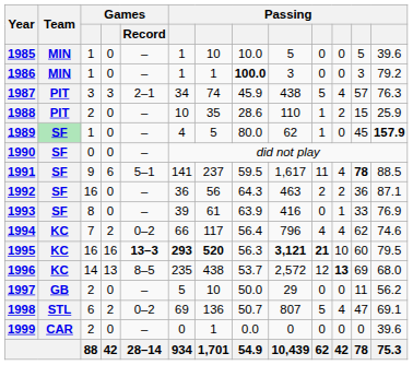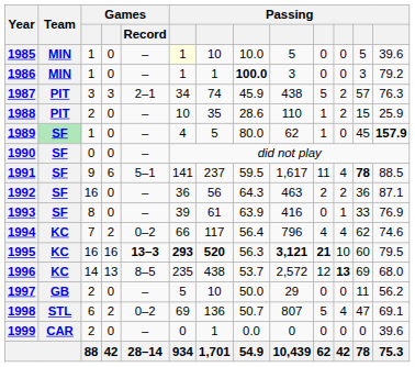 <table class= "wikitable" style="text-align:center;">
 <tr>
 <th rowspan="2">Year</th>
 <th rowspan="2">Team</th>
 <th colspan="3">Games</th>
 <th colspan="8">Passing</th>
 </tr>
 <tr>
 <th></th>
 <th></th>
 <th>Record</th>
 <th></th>
 <th></th>
 <th></th>
 <th></th>
 <th></th>
 <th></th>
 <th></th>
 <th></th>
 </tr>
 <tr>
 <th><a href='#'>1985</a></th>
 <th><a href='#'>MIN</a></th>
 <td>1</td>
 <td>0</td>
 <td>–</td>
-<td>1</td>
+<td style="background: lightyellow;">1</td>
 <td>10</td>
 <td>10.0</td>
 <td>5</td>
 <td>0</td>
 <td>0</td>
 <td>5</td>
 <td>39.6</td>
 </tr>
 <tr>
 <th><a href='#'>1986</a></th>
 <th><a href='#'>MIN</a></th>
 <td>1</td>
 <td>0</td>
 <td>–</td>
 <td>1</td>
 <td>1</td>
 <td><strong>100.0</strong></td>
 <td>3</td>
 <td>0</td>
 <td>0</td>
 <td>3</td>
 <td>79.2</td>
 </tr>
 <tr>
 <th><a href='#'>1987</a></th>
 <th><a href='#'>PIT</a></th>
 <td>3</td>
 <td>3</td>
 <td>2–1</td>
 <td>34</td>
 <td>74</td>
 <td>45.9</td>
 <td>438</td>
 <td>5</td>
-<td>4</td>
+<td>2</td>
 <td>57</td>
 <td>76.3</td>
 </tr>
 <tr>
 <th><a href='#'>1988</a></th>
 <th><a href='#'>PIT</a></th>
 <td>2</td>
 <td>0</td>
 <td>–</td>
 <td>10</td>
 <td>35</td>
 <td>28.6</td>
 <td>110</td>
 <td>1</td>
 <td>2</td>
 <td>15</td>
 <td>25.9</td>
 </tr>
 <tr>
 <th><a href='#'>1989</a></th>
 <th style="background:#afe6ba; width:3em;"><a href='#'>SF</a></th>
 <td>1</td>
 <td>0</td>
 <td>–</td>
 <td>4</td>
 <td>5</td>
 <td>80.0</td>
 <td>62</td>
 <td>1</td>
 <td>0</td>
 <td>45</td>
 <td><strong>157.9</strong></td>
 </tr>
 <tr>
 <th><a href='#'>1990</a></th>
 <th><a href='#'>SF</a></th>
 <td>0</td>
 <td>0</td>
 <td>–</td>
 <td colspan="8"><em>did not play</em></td>
 </tr>
 <tr>
 <th><a href='#'>1991</a></th>
 <th><a href='#'>SF</a></th>
 <td>9</td>
 <td>6</td>
 <td>5–1</td>
 <td>141</td>
 <td>237</td>
 <td>59.5</td>
 <td>1,617</td>
 <td>11</td>
 <td>4</td>
 <td><strong>78</strong></td>
 <td>88.5</td>
 </tr>
 <tr>
 <th><a href='#'>1992</a></th>
 <th><a href='#'>SF</a></th>
 <td>16</td>
 <td>0</td>
 <td>–</td>
 <td>36</td>
 <td>56</td>
 <td>64.3</td>
 <td>463</td>
 <td>2</td>
 <td>2</td>
 <td>36</td>
 <td>87.1</td>
 </tr>
 <tr>
 <th><a href='#'>1993</a></th>
 <th><a href='#'>SF</a></th>
 <td>8</td>
 <td>0</td>
 <td>–</td>
 <td>39</td>
 <td>61</td>
 <td>63.9</td>
 <td>416</td>
 <td>0</td>
 <td>1</td>
 <td>33</td>
 <td>76.9</td>
 </tr>
 <tr>
 <th><a href='#'>1994</a></th>
 <th><a href='#'>KC</a></th>
 <td>7</td>
 <td>2</td>
 <td>0–2</td>
 <td>66</td>
 <td>117</td>
 <td>56.4</td>
 <td>796</td>
 <td>4</td>
 <td>4</td>
 <td>62</td>
 <td>74.6</td>
 </tr>
 <tr>
 <th><a href='#'>1995</a></th>
 <th><a href='#'>KC</a></th>
 <td>16</td>
 <td>16</td>
 <td><strong>13–3</strong></td>
 <td><strong>293</strong></td>
 <td><strong>520</strong></td>
 <td>56.3</td>
 <td><strong>3,121</strong></td>
 <td><strong>21</strong></td>
 <td>10</td>
 <td>60</td>
 <td>79.5</td>
 </tr>
 <tr>
 <th><a href='#'>1996</a></th>
 <th><a href='#'>KC</a></th>
 <td>14</td>
 <td>13</td>
 <td>8–5</td>
 <td>235</td>
 <td>438</td>
 <td>53.7</td>
 <td>2,572</td>
 <td>12</td>
 <td><strong>13</strong></td>
 <td>69</td>
 <td>68.0</td>
 </tr>
 <tr>
 <th><a href='#'>1997</a></th>
 <th><a href='#'>GB</a></th>
 <td>2</td>
 <td>0</td>
 <td>–</td>
 <td>5</td>
 <td>10</td>
 <td>50.0</td>
 <td>29</td>
 <td>0</td>
 <td>0</td>
 <td>11</td>
 <td>56.2</td>
 </tr>
 <tr>
 <th><a href='#'>1998</a></th>
 <th><a href='#'>STL</a></th>
 <td>6</td>
 <td>2</td>
 <td>0–2</td>
 <td>69</td>
 <td>136</td>
 <td>50.7</td>
 <td>807</td>
 <td>5</td>
 <td>4</td>
 <td>47</td>
 <td>69.1</td>
 </tr>
 <tr>
 <th><a href='#'>1999</a></th>
 <th><a href='#'>CAR</a></th>
 <td>2</td>
 <td>0</td>
 <td>–</td>
 <td>0</td>
 <td>1</td>
 <td>0.0</td>
 <td>0</td>
 <td>0</td>
 <td>0</td>
 <td>0</td>
 <td>39.6</td>
 </tr>
 <tr>
 <th colspan="2"></th>
 <th>88</th>
 <th>42</th>
 <th>28–14</th>
 <th>934</th>
 <th>1,701</th>
 <th>54.9</th>
 <th>10,439</th>
 <th>62</th>
 <th>42</th>
 <th>78</th>
 <th>75.3</th>
 </tr>
 </table>
